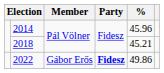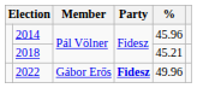 <table class=wikitable>
 <tr>
 <th colspan=2>Election</th>
 <th>Member</th>
 <th>Party</th>
 <th>%</th>
 <th></th>
 </tr>
 <tr>
 <td rowspan=2 bgcolor=></td>
 <td><a href='#'>2014</a></td>
 <td rowspan=2><a href='#'>Pál Völner</a></td>
 <td rowspan=2><a href='#'>Fidesz</a></td>
 <td align=right>45.96</td>
 <td align=center></td>
 </tr>
 <tr>
 <td><a href='#'>2018</a></td>
 <td align=right>45.21</td>
 <td align=center></td>
 </tr>
 <tr>
 <td bgcolor=></td>
 <td><a href='#'>2022</a></td>
 <td><a href='#'>Gábor Erős</a></td>
 <td><strong><a href='#'>Fidesz</a></strong></td>
-<td align=right>49.86</td>
+<td align=right>49.96</td>
 <td align=center></td>
 </tr>
 </table>
